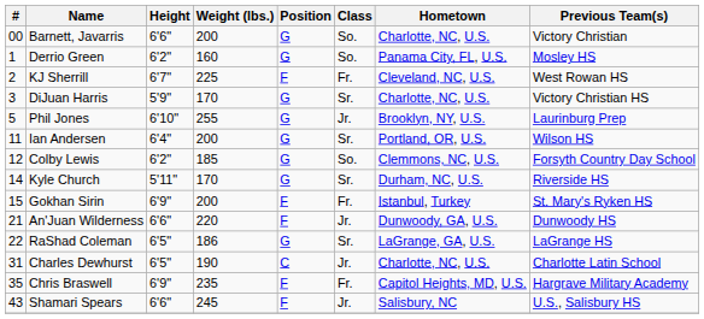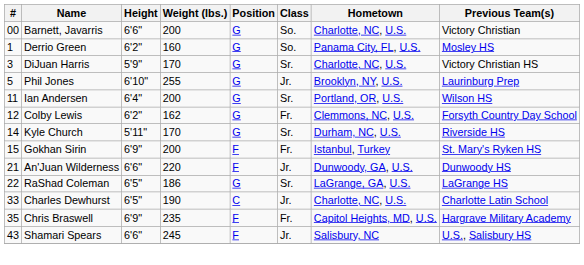 <table class="wikitable" style="font-size: 90%">
 <tr>
 <th>#</th>
 <th>Name</th>
 <th>Height</th>
 <th>Weight (lbs.)</th>
 <th>Position</th>
 <th>Class</th>
 <th>Hometown</th>
 <th>Previous Team(s)</th>
 </tr>
 <tr>
 <td>00</td>
 <td>Barnett, Javarris</td>
 <td>6'6"</td>
 <td>200</td>
 <td><a href='#'>G</a></td>
 <td>So.</td>
 <td><a href='#'>Charlotte, NC</a>, <a href='#'>U.S.</a></td>
 <td>Victory Christian</td>
 </tr>
 <tr>
 <td>1</td>
 <td>Derrio Green</td>
 <td>6'2"</td>
 <td>160</td>
 <td><a href='#'>G</a></td>
 <td>So.</td>
 <td><a href='#'>Panama City, FL</a>, <a href='#'>U.S.</a></td>
 <td><a href='#'>Mosley HS</a></td>
-</tr>
-<tr>
-<td>2</td>
-<td>KJ Sherrill</td>
-<td>6'7"</td>
-<td>225</td>
-<td><a href='#'>F</a></td>
-<td>Fr.</td>
-<td><a href='#'>Cleveland, NC</a>, <a href='#'>U.S.</a></td>
-<td>West Rowan HS</td>
 </tr>
 <tr>
 <td>3</td>
 <td>DiJuan Harris</td>
 <td>5'9"</td>
 <td>170</td>
 <td><a href='#'>G</a></td>
 <td>Sr.</td>
 <td><a href='#'>Charlotte, NC</a>, <a href='#'>U.S.</a></td>
 <td>Victory Christian HS</td>
 </tr>
 <tr>
 <td>5</td>
 <td>Phil Jones</td>
 <td>6'10"</td>
 <td>255</td>
 <td><a href='#'>G</a></td>
 <td>Jr.</td>
 <td><a href='#'>Brooklyn, NY</a>, <a href='#'>U.S.</a></td>
 <td><a href='#'>Laurinburg Prep</a></td>
 </tr>
 <tr>
 <td>11</td>
 <td>Ian Andersen</td>
 <td>6'4"</td>
 <td>200</td>
 <td><a href='#'>G</a></td>
 <td>Sr.</td>
 <td><a href='#'>Portland, OR</a>, <a href='#'>U.S.</a></td>
 <td><a href='#'>Wilson HS</a></td>
 </tr>
 <tr>
 <td>12</td>
 <td>Colby Lewis</td>
 <td>6'2"</td>
-<td>185</td>
+<td>162</td>
 <td><a href='#'>G</a></td>
-<td>So.</td>
+<td>Fr.</td>
 <td><a href='#'>Clemmons, NC</a>, <a href='#'>U.S.</a></td>
 <td><a href='#'>Forsyth Country Day School</a></td>
 </tr>
 <tr>
 <td>14</td>
 <td>Kyle Church</td>
 <td>5'11"</td>
 <td>170</td>
 <td><a href='#'>G</a></td>
 <td>Sr.</td>
 <td><a href='#'>Durham, NC</a>, <a href='#'>U.S.</a></td>
 <td><a href='#'>Riverside HS</a></td>
 </tr>
 <tr>
 <td>15</td>
 <td>Gokhan Sirin</td>
 <td>6'9"</td>
 <td>200</td>
 <td><a href='#'>F</a></td>
 <td>Fr.</td>
 <td><a href='#'>Istanbul</a>, <a href='#'>Turkey</a></td>
 <td><a href='#'>St. Mary's Ryken HS</a></td>
 </tr>
 <tr>
 <td>21</td>
 <td>An'Juan Wilderness</td>
 <td>6'6"</td>
 <td>220</td>
 <td><a href='#'>F</a></td>
 <td>Jr.</td>
 <td><a href='#'>Dunwoody, GA</a>, <a href='#'>U.S.</a></td>
 <td><a href='#'>Dunwoody HS</a></td>
 </tr>
 <tr>
 <td>22</td>
 <td>RaShad Coleman</td>
 <td>6'5"</td>
 <td>186</td>
 <td><a href='#'>G</a></td>
 <td>Sr.</td>
 <td><a href='#'>LaGrange, GA</a>, <a href='#'>U.S.</a></td>
 <td><a href='#'>LaGrange HS</a></td>
 </tr>
 <tr>
-<td>31</td>
+<td>33</td>
 <td>Charles Dewhurst</td>
 <td>6'5"</td>
 <td>190</td>
 <td><a href='#'>C</a></td>
 <td>Jr.</td>
 <td><a href='#'>Charlotte, NC</a>, <a href='#'>U.S.</a></td>
 <td><a href='#'>Charlotte Latin School</a></td>
 </tr>
 <tr>
 <td>35</td>
 <td>Chris Braswell</td>
 <td>6'9"</td>
 <td>235</td>
 <td><a href='#'>F</a></td>
 <td>Fr.</td>
 <td><a href='#'>Capitol Heights, MD</a>, <a href='#'>U.S.</a></td>
 <td><a href='#'>Hargrave Military Academy</a></td>
 </tr>
 <tr>
 <td>43</td>
 <td>Shamari Spears</td>
 <td>6'6"</td>
 <td>245</td>
 <td><a href='#'>F</a></td>
 <td>Jr.</td>
 <td><a href='#'>Salisbury, NC</a></td>
 <td><a href='#'>U.S.</a>, <a href='#'>Salisbury HS</a></td>
 </tr>
 <tr>
 </tr>
 </table>
